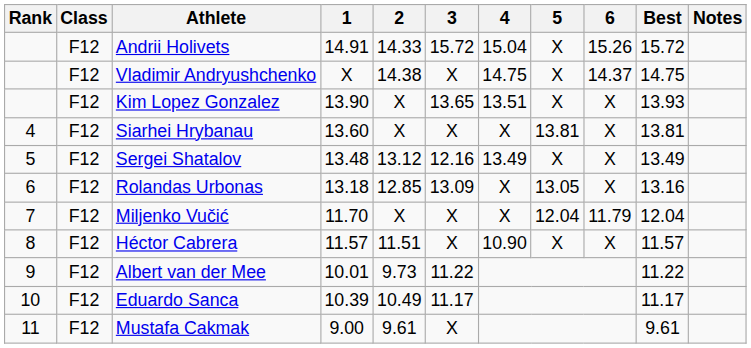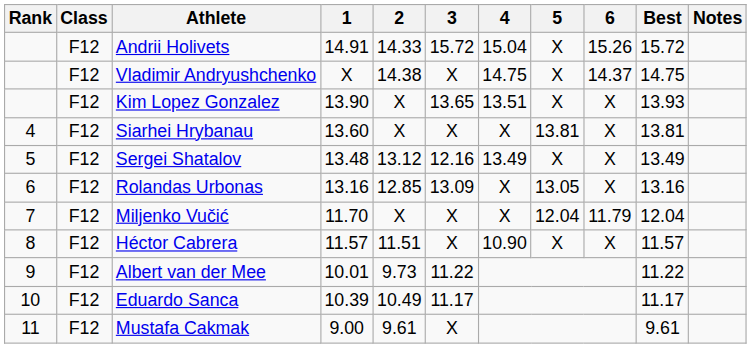 <table class="wikitable sortable" style="text-align:center">
 <tr>
 <th>Rank</th>
 <th>Class</th>
 <th>Athlete</th>
 <th>1</th>
 <th>2</th>
 <th>3</th>
 <th>4</th>
 <th>5</th>
 <th>6</th>
 <th>Best</th>
 <th>Notes</th>
 </tr>
 <tr>
 <td></td>
 <td>F12</td>
 <td style="text-align:left"><a href='#'>Andrii Holivets</a><br></td>
 <td>14.91</td>
 <td>14.33</td>
 <td>15.72</td>
 <td>15.04</td>
 <td>X</td>
 <td>15.26</td>
 <td>15.72</td>
 <td></td>
 </tr>
 <tr>
 <td></td>
 <td>F12</td>
 <td style="text-align:left"><a href='#'>Vladimir Andryushchenko</a><br></td>
 <td>X</td>
 <td>14.38</td>
 <td>X</td>
 <td>14.75</td>
 <td>X</td>
 <td>14.37</td>
 <td>14.75</td>
 <td></td>
 </tr>
 <tr>
 <td></td>
 <td>F12</td>
 <td style="text-align:left"><a href='#'>Kim Lopez Gonzalez</a><br></td>
 <td>13.90</td>
 <td>X</td>
 <td>13.65</td>
 <td>13.51</td>
 <td>X</td>
 <td>X</td>
 <td>13.93</td>
 <td></td>
 </tr>
 <tr>
 <td>4</td>
 <td>F12</td>
 <td style="text-align:left"><a href='#'>Siarhei Hrybanau</a><br></td>
 <td>13.60</td>
 <td>X</td>
 <td>X</td>
 <td>X</td>
 <td>13.81</td>
 <td>X</td>
 <td>13.81</td>
 <td></td>
 </tr>
 <tr>
 <td>5</td>
 <td>F12</td>
 <td style="text-align:left"><a href='#'>Sergei Shatalov</a><br></td>
 <td>13.48</td>
 <td>13.12</td>
 <td>12.16</td>
 <td>13.49</td>
 <td>X</td>
 <td>X</td>
 <td>13.49</td>
 <td></td>
 </tr>
 <tr>
 <td>6</td>
 <td>F12</td>
 <td style="text-align:left"><a href='#'>Rolandas Urbonas</a><br></td>
-<td>13.18</td>
+<td>13.16</td>
 <td>12.85</td>
 <td>13.09</td>
 <td>X</td>
 <td>13.05</td>
 <td>X</td>
 <td>13.16</td>
 <td></td>
 </tr>
 <tr>
 <td>7</td>
 <td>F12</td>
 <td style="text-align:left"><a href='#'>Miljenko Vučić</a><br></td>
 <td>11.70</td>
 <td>X</td>
 <td>X</td>
 <td>X</td>
 <td>12.04</td>
 <td>11.79</td>
 <td>12.04</td>
 <td></td>
 </tr>
 <tr>
 <td>8</td>
 <td>F12</td>
 <td style="text-align:left"><a href='#'>Héctor Cabrera</a><br></td>
 <td>11.57</td>
 <td>11.51</td>
 <td>X</td>
 <td>10.90</td>
 <td>X</td>
 <td>X</td>
 <td>11.57</td>
 <td></td>
 </tr>
 <tr>
 <td>9</td>
 <td>F12</td>
 <td style="text-align:left"><a href='#'>Albert van der Mee</a><br></td>
 <td>10.01</td>
 <td>9.73</td>
 <td>11.22</td>
 <td colspan=3></td>
 <td>11.22</td>
 <td></td>
 </tr>
 <tr>
 <td>10</td>
 <td>F12</td>
 <td style="text-align:left"><a href='#'>Eduardo Sanca</a><br></td>
 <td>10.39</td>
 <td>10.49</td>
 <td>11.17</td>
 <td colspan=3></td>
 <td>11.17</td>
 <td></td>
 </tr>
 <tr>
 <td>11</td>
 <td>F12</td>
 <td style="text-align:left"><a href='#'>Mustafa Cakmak</a><br></td>
 <td>9.00</td>
 <td>9.61</td>
 <td>X</td>
 <td colspan=3></td>
 <td>9.61</td>
 <td></td>
 </tr>
 </table>
